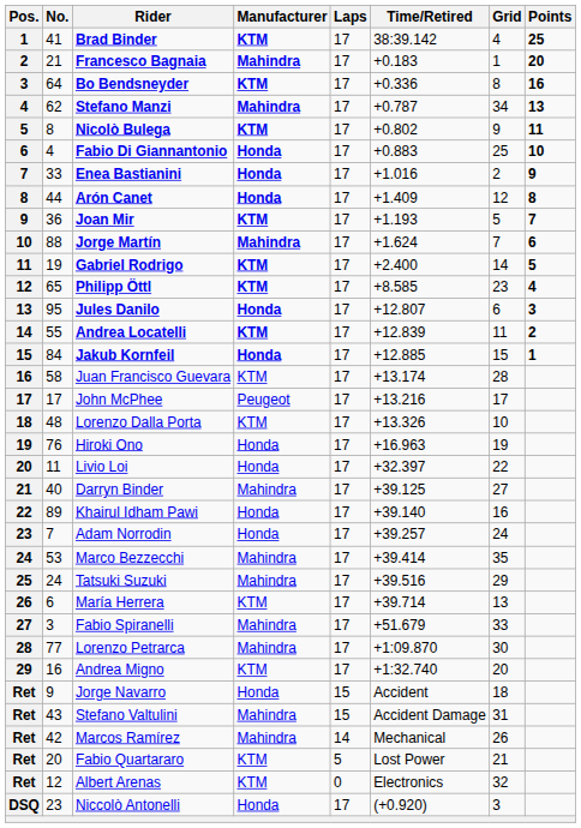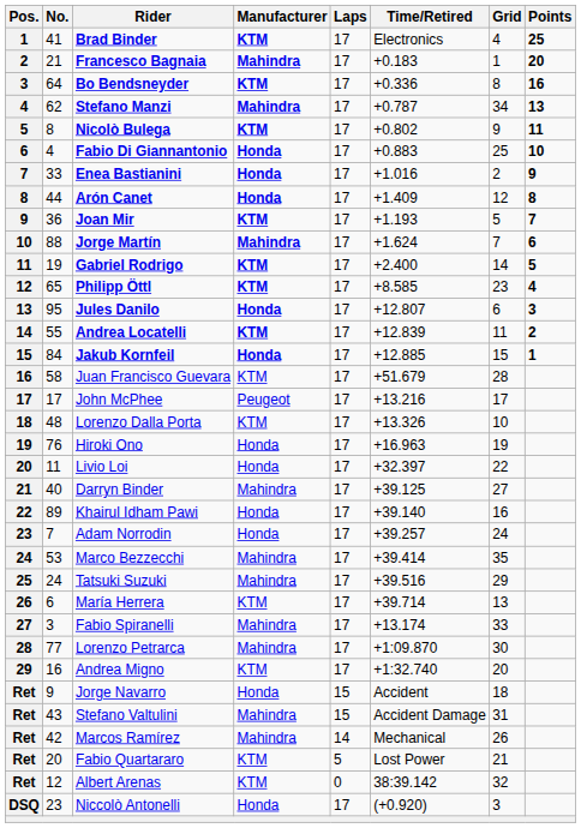 <table class="wikitable" style="font-size: 95%;">
 <tr>
 <th>Pos.</th>
 <th>No.</th>
 <th>Rider</th>
 <th>Manufacturer</th>
 <th>Laps</th>
 <th>Time/Retired</th>
 <th>Grid</th>
 <th>Points</th>
 </tr>
 <tr>
 <th>1</th>
 <td>41</td>
 <td> <strong><a href='#'>Brad Binder</a></strong></td>
 <td><strong><a href='#'>KTM</a></strong></td>
 <td>17</td>
-<td>38:39.142</td>
+<td>Electronics</td>
 <td>4</td>
 <td><strong>25</strong></td>
 </tr>
 <tr>
 <th>2</th>
 <td>21</td>
 <td> <strong><a href='#'>Francesco Bagnaia</a></strong></td>
 <td><strong><a href='#'>Mahindra</a></strong></td>
 <td>17</td>
 <td>+0.183</td>
 <td>1</td>
 <td><strong>20</strong></td>
 </tr>
 <tr>
 <th>3</th>
 <td>64</td>
 <td> <strong><a href='#'>Bo Bendsneyder</a></strong></td>
 <td><strong><a href='#'>KTM</a></strong></td>
 <td>17</td>
 <td>+0.336</td>
 <td>8</td>
 <td><strong>16</strong></td>
 </tr>
 <tr>
 <th>4</th>
 <td>62</td>
 <td> <strong><a href='#'>Stefano Manzi</a></strong></td>
 <td><strong><a href='#'>Mahindra</a></strong></td>
 <td>17</td>
 <td>+0.787</td>
 <td>34</td>
 <td><strong>13</strong></td>
 </tr>
 <tr>
 <th>5</th>
 <td>8</td>
 <td> <strong><a href='#'>Nicolò Bulega</a></strong></td>
 <td><strong><a href='#'>KTM</a></strong></td>
 <td>17</td>
 <td>+0.802</td>
 <td>9</td>
 <td><strong>11</strong></td>
 </tr>
 <tr>
 <th>6</th>
 <td>4</td>
 <td> <strong><a href='#'>Fabio Di Giannantonio</a></strong></td>
 <td><strong><a href='#'>Honda</a></strong></td>
 <td>17</td>
 <td>+0.883</td>
 <td>25</td>
 <td><strong>10</strong></td>
 </tr>
 <tr>
 <th>7</th>
 <td>33</td>
 <td> <strong><a href='#'>Enea Bastianini</a></strong></td>
 <td><strong><a href='#'>Honda</a></strong></td>
 <td>17</td>
 <td>+1.016</td>
 <td>2</td>
 <td><strong>9</strong></td>
 </tr>
 <tr>
 <th>8</th>
 <td>44</td>
 <td> <strong><a href='#'>Arón Canet</a></strong></td>
 <td><strong><a href='#'>Honda</a></strong></td>
 <td>17</td>
 <td>+1.409</td>
 <td>12</td>
 <td><strong>8</strong></td>
 </tr>
 <tr>
 <th>9</th>
 <td>36</td>
 <td> <strong><a href='#'>Joan Mir</a></strong></td>
 <td><strong><a href='#'>KTM</a></strong></td>
 <td>17</td>
 <td>+1.193</td>
 <td>5</td>
 <td><strong>7</strong></td>
 </tr>
 <tr>
 <th>10</th>
 <td>88</td>
 <td> <strong><a href='#'>Jorge Martín</a></strong></td>
 <td><strong><a href='#'>Mahindra</a></strong></td>
 <td>17</td>
 <td>+1.624</td>
 <td>7</td>
 <td><strong>6</strong></td>
 </tr>
 <tr>
 <th>11</th>
 <td>19</td>
 <td> <strong><a href='#'>Gabriel Rodrigo</a></strong></td>
 <td><strong><a href='#'>KTM</a></strong></td>
 <td>17</td>
 <td>+2.400</td>
 <td>14</td>
 <td><strong>5</strong></td>
 </tr>
 <tr>
 <th>12</th>
 <td>65</td>
 <td> <strong><a href='#'>Philipp Öttl</a></strong></td>
 <td><strong><a href='#'>KTM</a></strong></td>
 <td>17</td>
 <td>+8.585</td>
 <td>23</td>
 <td><strong>4</strong></td>
 </tr>
 <tr>
 <th>13</th>
 <td>95</td>
 <td> <strong><a href='#'>Jules Danilo</a></strong></td>
 <td><strong><a href='#'>Honda</a></strong></td>
 <td>17</td>
 <td>+12.807</td>
 <td>6</td>
 <td><strong>3</strong></td>
 </tr>
 <tr>
 <th>14</th>
 <td>55</td>
 <td> <strong><a href='#'>Andrea Locatelli</a></strong></td>
 <td><strong><a href='#'>KTM</a></strong></td>
 <td>17</td>
 <td>+12.839</td>
 <td>11</td>
 <td><strong>2</strong></td>
 </tr>
 <tr>
 <th>15</th>
 <td>84</td>
 <td> <strong><a href='#'>Jakub Kornfeil</a></strong></td>
 <td><strong><a href='#'>Honda</a></strong></td>
 <td>17</td>
 <td>+12.885</td>
 <td>15</td>
 <td><strong>1</strong></td>
 </tr>
 <tr>
 <th>16</th>
 <td>58</td>
 <td> <a href='#'>Juan Francisco Guevara</a></td>
 <td><a href='#'>KTM</a></td>
 <td>17</td>
-<td>+13.174</td>
+<td>+51.679</td>
 <td>28</td>
 <td></td>
 </tr>
 <tr>
 <th>17</th>
 <td>17</td>
 <td> <a href='#'>John McPhee</a></td>
 <td><a href='#'>Peugeot</a></td>
 <td>17</td>
 <td>+13.216</td>
 <td>17</td>
 <td></td>
 </tr>
 <tr>
 <th>18</th>
 <td>48</td>
 <td> <a href='#'>Lorenzo Dalla Porta</a></td>
 <td><a href='#'>KTM</a></td>
 <td>17</td>
 <td>+13.326</td>
 <td>10</td>
 <td></td>
 </tr>
 <tr>
 <th>19</th>
 <td>76</td>
 <td> <a href='#'>Hiroki Ono</a></td>
 <td><a href='#'>Honda</a></td>
 <td>17</td>
 <td>+16.963</td>
 <td>19</td>
 <td></td>
 </tr>
 <tr>
 <th>20</th>
 <td>11</td>
 <td> <a href='#'>Livio Loi</a></td>
 <td><a href='#'>Honda</a></td>
 <td>17</td>
 <td>+32.397</td>
 <td>22</td>
 <td></td>
 </tr>
 <tr>
 <th>21</th>
 <td>40</td>
 <td> <a href='#'>Darryn Binder</a></td>
 <td><a href='#'>Mahindra</a></td>
 <td>17</td>
 <td>+39.125</td>
 <td>27</td>
 <td></td>
 </tr>
 <tr>
 <th>22</th>
 <td>89</td>
 <td> <a href='#'>Khairul Idham Pawi</a></td>
 <td><a href='#'>Honda</a></td>
 <td>17</td>
 <td>+39.140</td>
 <td>16</td>
 <td></td>
 </tr>
 <tr>
 <th>23</th>
 <td>7</td>
 <td> <a href='#'>Adam Norrodin</a></td>
 <td><a href='#'>Honda</a></td>
 <td>17</td>
 <td>+39.257</td>
 <td>24</td>
 <td></td>
 </tr>
 <tr>
 <th>24</th>
 <td>53</td>
 <td> <a href='#'>Marco Bezzecchi</a></td>
 <td><a href='#'>Mahindra</a></td>
 <td>17</td>
 <td>+39.414</td>
 <td>35</td>
 <td></td>
 </tr>
 <tr>
 <th>25</th>
 <td>24</td>
 <td> <a href='#'>Tatsuki Suzuki</a></td>
 <td><a href='#'>Mahindra</a></td>
 <td>17</td>
 <td>+39.516</td>
 <td>29</td>
 <td></td>
 </tr>
 <tr>
 <th>26</th>
 <td>6</td>
 <td> <a href='#'>María Herrera</a></td>
 <td><a href='#'>KTM</a></td>
 <td>17</td>
 <td>+39.714</td>
 <td>13</td>
 <td></td>
 </tr>
 <tr>
 <th>27</th>
 <td>3</td>
 <td> <a href='#'>Fabio Spiranelli</a></td>
 <td><a href='#'>Mahindra</a></td>
 <td>17</td>
-<td>+51.679</td>
+<td>+13.174</td>
 <td>33</td>
 <td></td>
 </tr>
 <tr>
 <th>28</th>
 <td>77</td>
 <td> <a href='#'>Lorenzo Petrarca</a></td>
 <td><a href='#'>Mahindra</a></td>
 <td>17</td>
 <td>+1:09.870</td>
 <td>30</td>
 <td></td>
 </tr>
 <tr>
 <th>29</th>
 <td>16</td>
 <td> <a href='#'>Andrea Migno</a></td>
 <td><a href='#'>KTM</a></td>
 <td>17</td>
 <td>+1:32.740</td>
 <td>20</td>
 <td></td>
 </tr>
 <tr>
 <th>Ret</th>
 <td>9</td>
 <td> <a href='#'>Jorge Navarro</a></td>
 <td><a href='#'>Honda</a></td>
 <td>15</td>
 <td>Accident</td>
 <td>18</td>
 <td></td>
 </tr>
 <tr>
 <th>Ret</th>
 <td>43</td>
 <td> <a href='#'>Stefano Valtulini</a></td>
 <td><a href='#'>Mahindra</a></td>
 <td>15</td>
 <td>Accident Damage</td>
 <td>31</td>
 <td></td>
 </tr>
 <tr>
 <th>Ret</th>
 <td>42</td>
 <td> <a href='#'>Marcos Ramírez</a></td>
 <td><a href='#'>Mahindra</a></td>
 <td>14</td>
 <td>Mechanical</td>
 <td>26</td>
 <td></td>
 </tr>
 <tr>
 <th>Ret</th>
 <td>20</td>
 <td> <a href='#'>Fabio Quartararo</a></td>
 <td><a href='#'>KTM</a></td>
 <td>5</td>
 <td>Lost Power</td>
 <td>21</td>
 <td></td>
 </tr>
 <tr>
 <th>Ret</th>
 <td>12</td>
 <td> <a href='#'>Albert Arenas</a></td>
 <td><a href='#'>KTM</a></td>
 <td>0</td>
-<td>Electronics</td>
+<td>38:39.142</td>
 <td>32</td>
 <td></td>
 </tr>
 <tr>
 <th>DSQ</th>
 <td>23</td>
 <td> <a href='#'>Niccolò Antonelli</a></td>
 <td><a href='#'>Honda</a></td>
 <td>17</td>
 <td>(+0.920)</td>
 <td>3</td>
 <td></td>
 </tr>
 <tr>
 <th colspan=8></th>
 </tr>
 </table>
